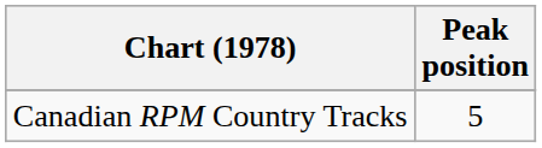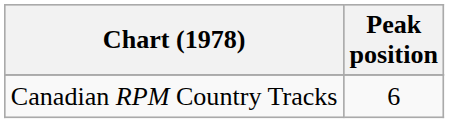 <table class="wikitable sortable">
 <tr>
 <th align="left">Chart (1978)</th>
 <th align="center">Peak<br>position</th>
 </tr>
 <tr>
 </tr>
 <tr>
 <td align="left">Canadian <em>RPM</em> Country Tracks</td>
-<td align="center">5</td>
+<td align="center">6</td>
 </tr>
 </table>
